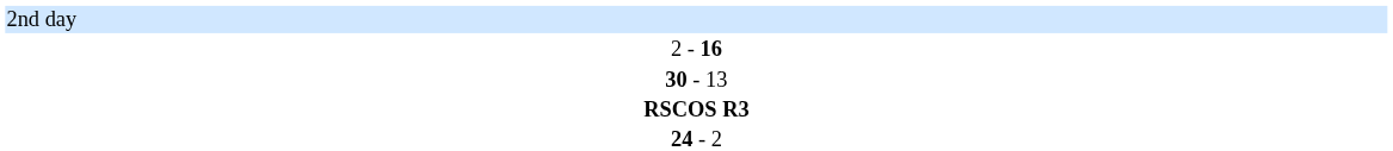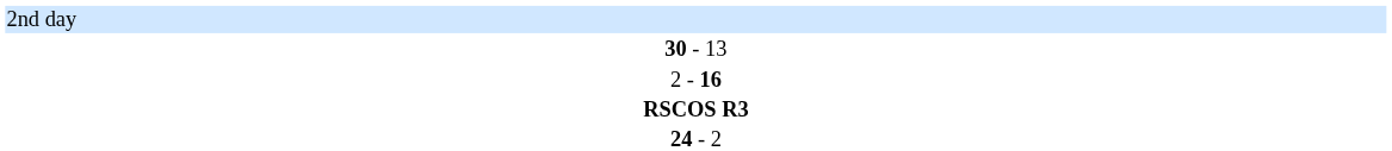 <table width="80%">
 <tr>
 <th width="30%"></th>
 <th width="12%"></th>
 <th width="30%"></th>
 </tr>
 <tr bgcolor="#D0E7FF">
 <td colspan="3">2nd day</td>
 </tr>
 <tr>
+<td align="right"><strong></strong></td>
+<td align="center"><strong>30</strong> - 13</td>
+<td></td>
+</tr>
+<tr>
 <td align="right"></td>
 <td align="center">2 - <strong>16</strong></td>
 <td><strong></strong></td>
-</tr>
-<tr>
-<td align="right"><strong></strong></td>
-<td align="center"><strong>30</strong> - 13</td>
-<td></td>
 </tr>
 <tr>
 <td align="right"><strong></strong></td>
 <td align="center"><strong>RSCOS R3</strong></td>
 <td></td>
 </tr>
 <tr>
 <td align="right"><strong></strong></td>
 <td align="center"><strong>24</strong> - 2</td>
 <td></td>
 </tr>
 <tr>
 </tr>
 </table>
